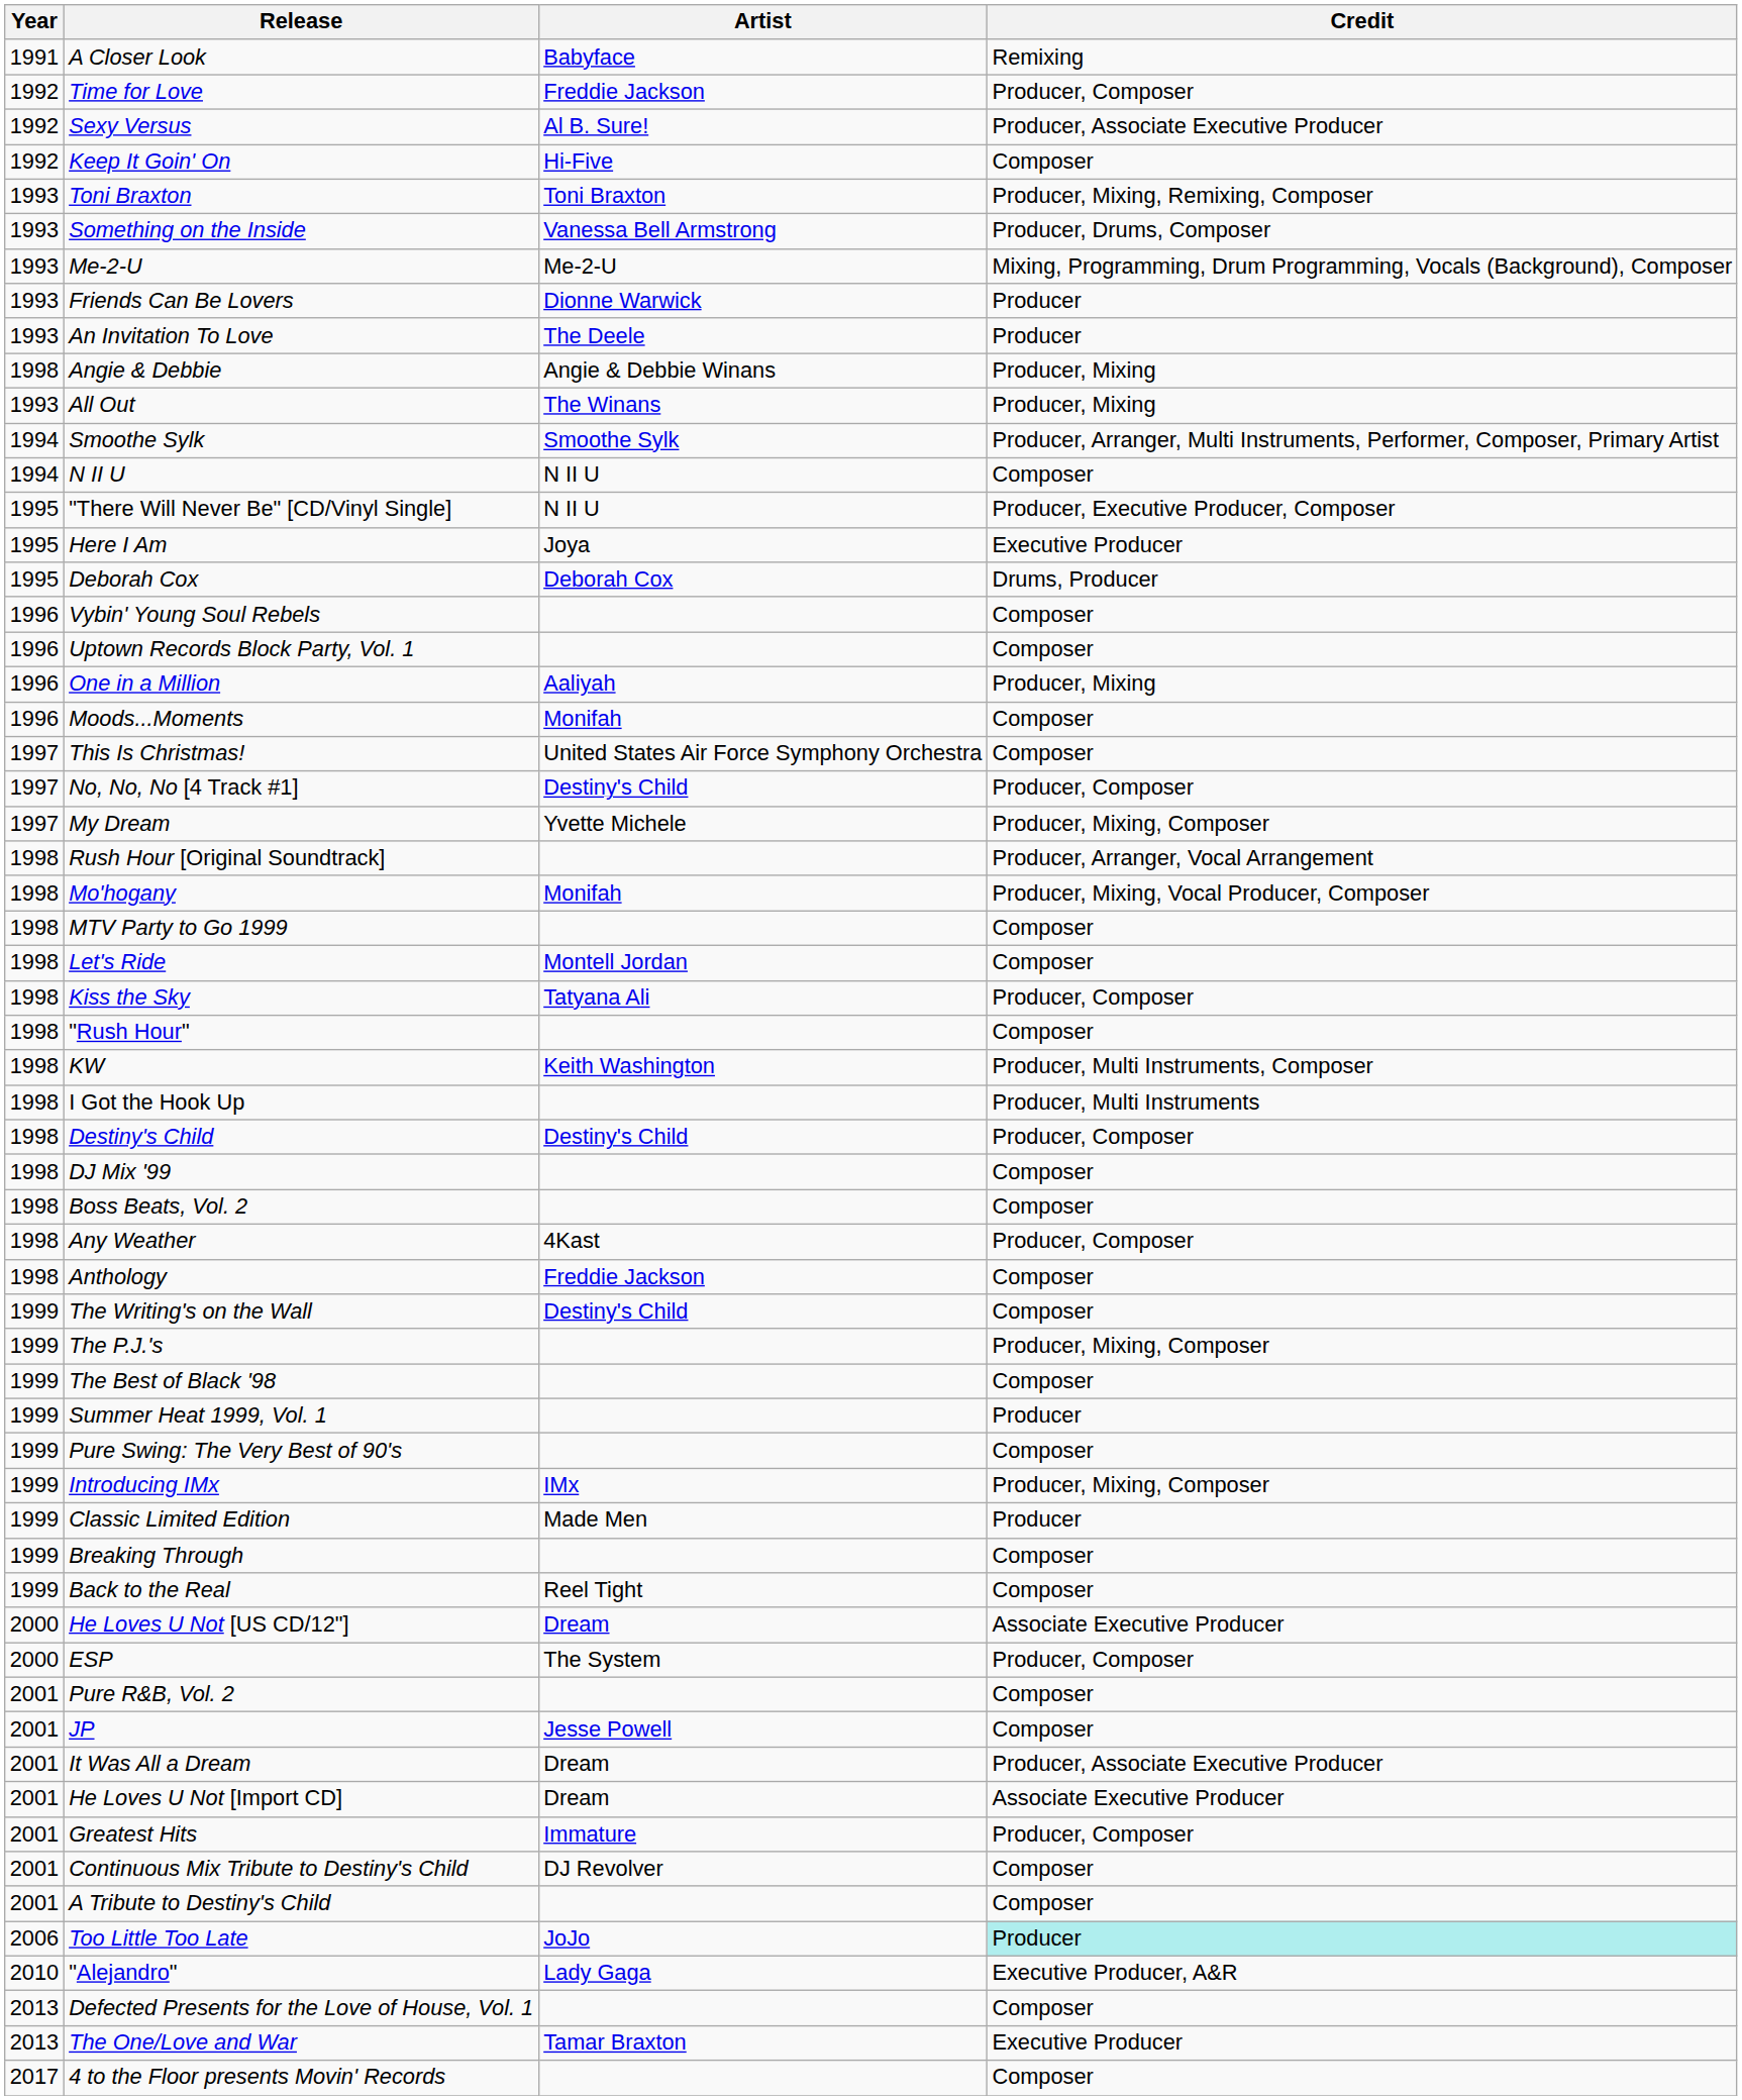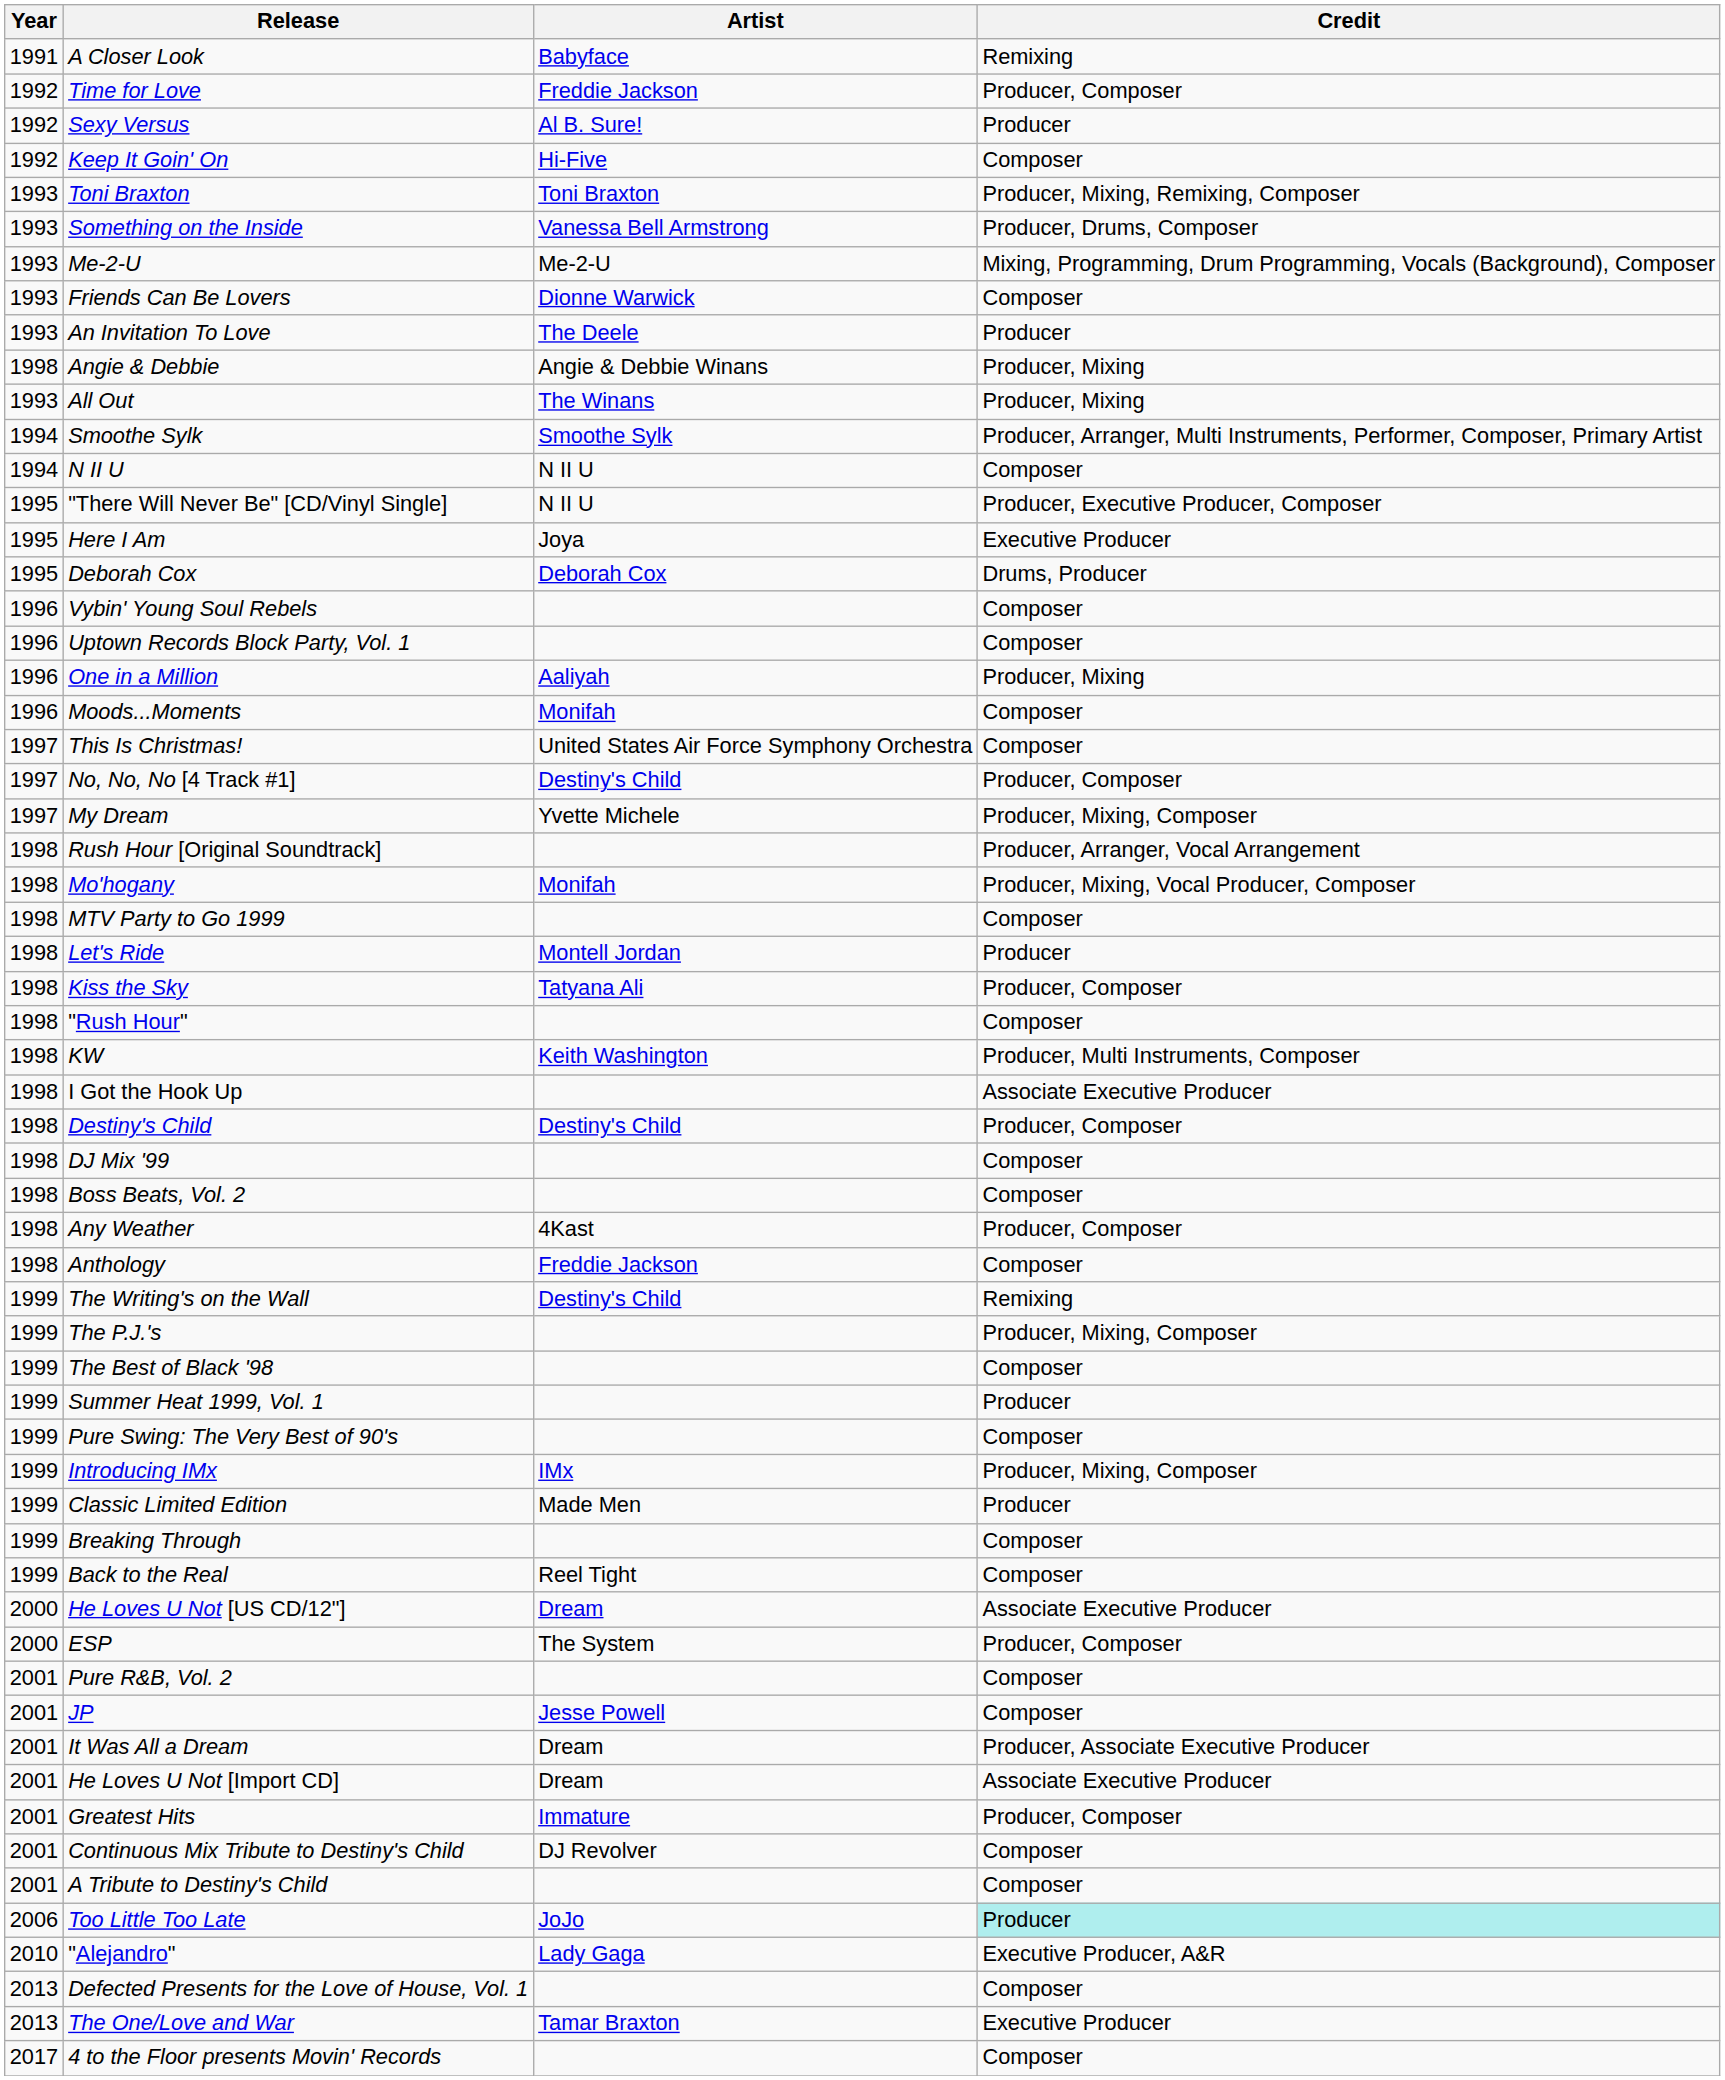 <table class="wikitable sortable">
 <tr>
 <th>Year</th>
 <th>Release</th>
 <th>Artist</th>
 <th class="unsortable">Credit</th>
 </tr>
 <tr>
 <td>1991</td>
 <td><em>A Closer Look</em></td>
 <td><a href='#'>Babyface</a></td>
 <td>Remixing</td>
 </tr>
 <tr>
 <td>1992</td>
 <td><em><a href='#'>Time for Love</a></em></td>
 <td><a href='#'>Freddie Jackson</a></td>
 <td>Producer, Composer</td>
 </tr>
 <tr>
 <td>1992</td>
 <td><em><a href='#'>Sexy Versus</a></em></td>
 <td><a href='#'>Al B. Sure!</a></td>
-<td>Producer, Associate Executive Producer</td>
+<td>Producer</td>
 </tr>
 <tr>
 <td>1992</td>
 <td><em><a href='#'>Keep It Goin' On</a></em></td>
 <td><a href='#'>Hi-Five</a></td>
 <td>Composer</td>
 </tr>
 <tr>
 <td>1993</td>
 <td><em><a href='#'>Toni Braxton</a></em></td>
 <td><a href='#'>Toni Braxton</a></td>
 <td>Producer, Mixing, Remixing, Composer</td>
 </tr>
 <tr>
 <td>1993</td>
 <td><em><a href='#'>Something on the Inside</a></em></td>
 <td><a href='#'>Vanessa Bell Armstrong</a></td>
 <td>Producer, Drums, Composer</td>
 </tr>
 <tr>
 <td>1993</td>
 <td><em>Me-2-U</em></td>
 <td>Me-2-U</td>
 <td>Mixing, Programming, Drum Programming, Vocals (Background), Composer</td>
 </tr>
 <tr>
 <td>1993</td>
 <td><em>Friends Can Be Lovers</em></td>
 <td><a href='#'>Dionne Warwick</a></td>
-<td>Producer</td>
+<td>Composer</td>
 </tr>
 <tr>
 <td>1993</td>
 <td><em>An Invitation To Love</em></td>
 <td><a href='#'>The Deele</a></td>
 <td>Producer</td>
 </tr>
 <tr>
 <td>1998</td>
 <td><em>Angie & Debbie</em></td>
 <td>Angie & Debbie Winans</td>
 <td>Producer, Mixing</td>
 </tr>
 <tr>
 <td>1993</td>
 <td><em>All Out</em></td>
 <td><a href='#'>The Winans</a></td>
 <td>Producer, Mixing</td>
 </tr>
 <tr>
 <td>1994</td>
 <td><em>Smoothe Sylk</em></td>
 <td><a href='#'>Smoothe Sylk</a></td>
 <td>Producer, Arranger, Multi Instruments, Performer, Composer, Primary Artist</td>
 </tr>
 <tr>
 <td>1994</td>
 <td><em>N II U</em></td>
 <td>N II U</td>
 <td>Composer</td>
 </tr>
 <tr>
 <td>1995</td>
 <td>"There Will Never Be" [CD/Vinyl Single]</td>
 <td>N II U</td>
 <td>Producer, Executive Producer, Composer</td>
 </tr>
 <tr>
 <td>1995</td>
 <td><em>Here I Am</em></td>
 <td>Joya</td>
 <td>Executive Producer</td>
 </tr>
 <tr>
 <td>1995</td>
 <td><em>Deborah Cox</em></td>
 <td><a href='#'>Deborah Cox</a></td>
 <td>Drums, Producer</td>
 </tr>
 <tr>
 <td>1996</td>
 <td><em>Vybin' Young Soul Rebels</em></td>
 <td></td>
 <td>Composer</td>
 </tr>
 <tr>
 <td>1996</td>
 <td><em>Uptown Records Block Party, Vol. 1</em></td>
 <td></td>
 <td>Composer</td>
 </tr>
 <tr>
 <td>1996</td>
 <td><em><a href='#'>One in a Million</a></em></td>
 <td><a href='#'>Aaliyah</a></td>
 <td>Producer, Mixing</td>
 </tr>
 <tr>
 <td>1996</td>
 <td><em>Moods...Moments</em></td>
 <td><a href='#'>Monifah</a></td>
 <td>Composer</td>
 </tr>
 <tr>
 <td>1997</td>
 <td><em>This Is Christmas!</em></td>
 <td>United States Air Force Symphony Orchestra</td>
 <td>Composer</td>
 </tr>
 <tr>
 <td>1997</td>
 <td><em>No, No, No</em> [4 Track #1]</td>
 <td><a href='#'>Destiny's Child</a></td>
 <td>Producer, Composer</td>
 </tr>
 <tr>
 <td>1997</td>
 <td><em>My Dream</em></td>
 <td>Yvette Michele</td>
 <td>Producer, Mixing, Composer</td>
 </tr>
 <tr>
 <td>1998</td>
 <td><em>Rush Hour</em> [Original Soundtrack]</td>
 <td></td>
 <td>Producer, Arranger, Vocal Arrangement</td>
 </tr>
 <tr>
 <td>1998</td>
 <td><em><a href='#'>Mo'hogany</a></em></td>
 <td><a href='#'>Monifah</a></td>
 <td>Producer, Mixing, Vocal Producer, Composer</td>
 </tr>
 <tr>
 <td>1998</td>
 <td><em>MTV Party to Go 1999</em></td>
 <td></td>
 <td>Composer</td>
 </tr>
 <tr>
 <td>1998</td>
 <td><em><a href='#'>Let's Ride</a></em></td>
 <td><a href='#'>Montell Jordan</a></td>
-<td>Composer</td>
+<td>Producer</td>
 </tr>
 <tr>
 <td>1998</td>
 <td><em><a href='#'>Kiss the Sky</a></em></td>
 <td><a href='#'>Tatyana Ali</a></td>
 <td>Producer, Composer</td>
 </tr>
 <tr>
 <td>1998</td>
 <td>"<a href='#'>Rush Hour</a>"</td>
 <td></td>
 <td>Composer</td>
 </tr>
 <tr>
 <td>1998</td>
 <td><em>KW</em></td>
 <td><a href='#'>Keith Washington</a></td>
 <td>Producer, Multi Instruments, Composer</td>
 </tr>
 <tr>
 <td>1998</td>
 <td>I Got the Hook Up</td>
 <td></td>
-<td>Producer, Multi Instruments</td>
+<td>Associate Executive Producer</td>
 </tr>
 <tr>
 <td>1998</td>
 <td><em><a href='#'>Destiny's Child</a></em></td>
 <td><a href='#'>Destiny's Child</a></td>
 <td>Producer, Composer</td>
 </tr>
 <tr>
 <td>1998</td>
 <td><em>DJ Mix '99</em></td>
 <td></td>
 <td>Composer</td>
 </tr>
 <tr>
 <td>1998</td>
 <td><em>Boss Beats, Vol. 2</em></td>
 <td></td>
 <td>Composer</td>
 </tr>
 <tr>
 <td>1998</td>
 <td><em>Any Weather</em></td>
 <td>4Kast</td>
 <td>Producer, Composer</td>
 </tr>
 <tr>
 <td>1998</td>
 <td><em>Anthology</em></td>
 <td><a href='#'>Freddie Jackson</a></td>
 <td>Composer</td>
 </tr>
 <tr>
 <td>1999</td>
 <td><em>The Writing's on the Wall</em></td>
 <td><a href='#'>Destiny's Child</a></td>
-<td>Composer</td>
+<td>Remixing</td>
 </tr>
 <tr>
 <td>1999</td>
 <td><em>The P.J.'s</em></td>
 <td></td>
 <td>Producer, Mixing, Composer</td>
 </tr>
 <tr>
 <td>1999</td>
 <td><em>The Best of Black '98</em></td>
 <td></td>
 <td>Composer</td>
 </tr>
 <tr>
 <td>1999</td>
 <td><em>Summer Heat 1999, Vol. 1</em></td>
 <td></td>
 <td>Producer</td>
 </tr>
 <tr>
 <td>1999</td>
 <td><em>Pure Swing: The Very Best of 90's</em></td>
 <td></td>
 <td>Composer</td>
 </tr>
 <tr>
 <td>1999</td>
 <td><em><a href='#'>Introducing IMx</a></em></td>
 <td><a href='#'>IMx</a></td>
 <td>Producer, Mixing, Composer</td>
 </tr>
 <tr>
 <td>1999</td>
 <td><em>Classic Limited Edition</em></td>
 <td>Made Men</td>
 <td>Producer</td>
 </tr>
 <tr>
 <td>1999</td>
 <td><em>Breaking Through</em></td>
 <td></td>
 <td>Composer</td>
 </tr>
 <tr>
 <td>1999</td>
 <td><em>Back to the Real</em></td>
 <td>Reel Tight</td>
 <td>Composer</td>
 </tr>
 <tr>
 <td>2000</td>
 <td><em><a href='#'>He Loves U Not</a></em> [US CD/12"]</td>
 <td><a href='#'>Dream</a></td>
 <td>Associate Executive Producer</td>
 </tr>
 <tr>
 <td>2000</td>
 <td><em>ESP</em></td>
 <td>The System</td>
 <td>Producer, Composer</td>
 </tr>
 <tr>
 <td>2001</td>
 <td><em>Pure R&B, Vol. 2</em></td>
 <td></td>
 <td>Composer</td>
 </tr>
 <tr>
 <td>2001</td>
 <td><em><a href='#'>JP</a></em></td>
 <td><a href='#'>Jesse Powell</a></td>
 <td>Composer</td>
 </tr>
 <tr>
 <td>2001</td>
 <td><em>It Was All a Dream</em></td>
 <td>Dream</td>
 <td>Producer, Associate Executive Producer</td>
 </tr>
 <tr>
 <td>2001</td>
 <td><em>He Loves U Not</em> [Import CD]</td>
 <td>Dream</td>
 <td>Associate Executive Producer</td>
 </tr>
 <tr>
 <td>2001</td>
 <td><em>Greatest Hits</em></td>
 <td><a href='#'>Immature</a></td>
 <td>Producer, Composer</td>
 </tr>
 <tr>
 <td>2001</td>
 <td><em>Continuous Mix Tribute to Destiny's Child</em></td>
 <td>DJ Revolver</td>
 <td>Composer</td>
 </tr>
 <tr>
 <td>2001</td>
 <td><em>A Tribute to Destiny's Child</em></td>
 <td></td>
 <td>Composer</td>
 </tr>
 <tr>
 <td>2006</td>
 <td><em><a href='#'>Too Little Too Late</a></em></td>
 <td><a href='#'>JoJo</a></td>
 <td style="background: paleturquoise;">Producer</td>
 </tr>
 <tr>
 <td>2010</td>
 <td>"<a href='#'>Alejandro</a>"</td>
 <td><a href='#'>Lady Gaga</a></td>
 <td>Executive Producer, A&R</td>
 </tr>
 <tr>
 <td>2013</td>
 <td><em>Defected Presents for the Love of House, Vol. 1</em></td>
 <td></td>
 <td>Composer</td>
 </tr>
 <tr>
 <td>2013</td>
 <td><em><a href='#'>The One/Love and War</a></em></td>
 <td><a href='#'>Tamar Braxton</a></td>
 <td>Executive Producer</td>
 </tr>
 <tr>
 <td>2017</td>
 <td><em>4 to the Floor presents Movin' Records</em></td>
 <td></td>
 <td>Composer</td>
 </tr>
 </table>
